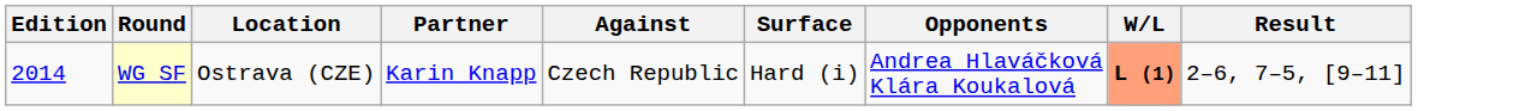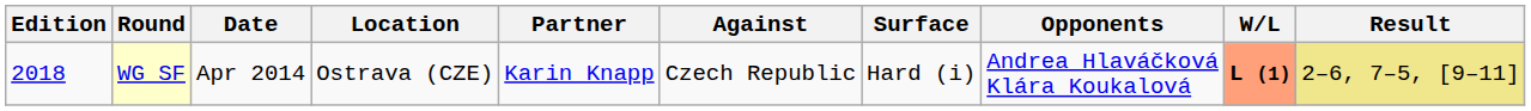 <table class="wikitable">
 <tr>
 <th>Edition</th>
 <th>Round</th>
+<th>Date</th>
 <th>Location</th>
 <th>Partner</th>
 <th>Against</th>
 <th>Surface</th>
 <th>Opponents</th>
 <th>W/L</th>
 <th>Result</th>
 </tr>
 <tr>
-<td><a href='#'>2014</a></td>
+<td><a href='#'>2018</a></td>
 <td bgcolor=ffffcc><a href='#'>WG SF</a></td>
+<td>Apr 2014</td>
 <td>Ostrava (CZE)</td>
 <td><a href='#'>Karin Knapp</a></td>
 <td> Czech Republic</td>
 <td>Hard (i)</td>
 <td><a href='#'>Andrea Hlaváčková</a><br> <a href='#'>Klára Koukalová</a></td>
 <td bgcolor=ffa07a align=center><strong>L <small>(1)</small></strong></td>
-<td>2–6, 7–5, [9–11]</td>
+<td style="background: khaki;">2–6, 7–5, [9–11]</td>
 </tr>
 </table>
